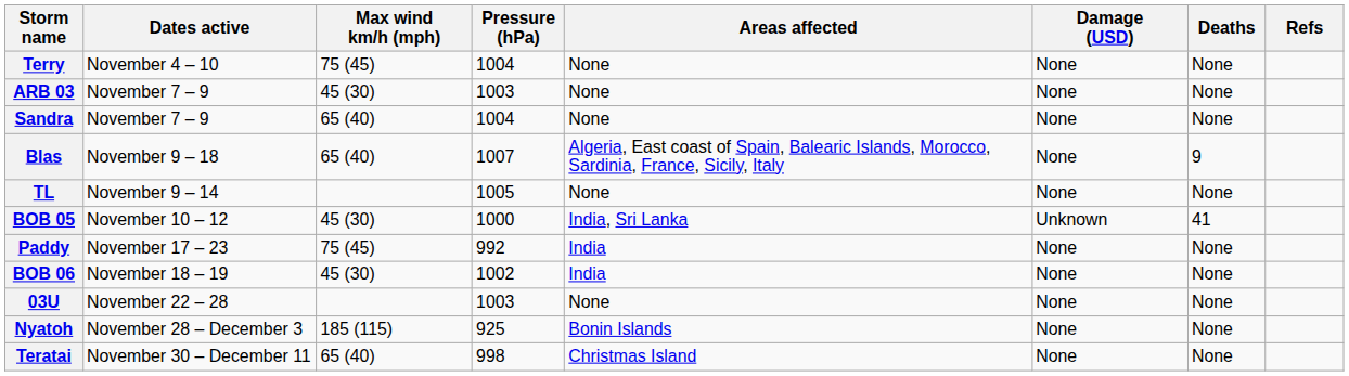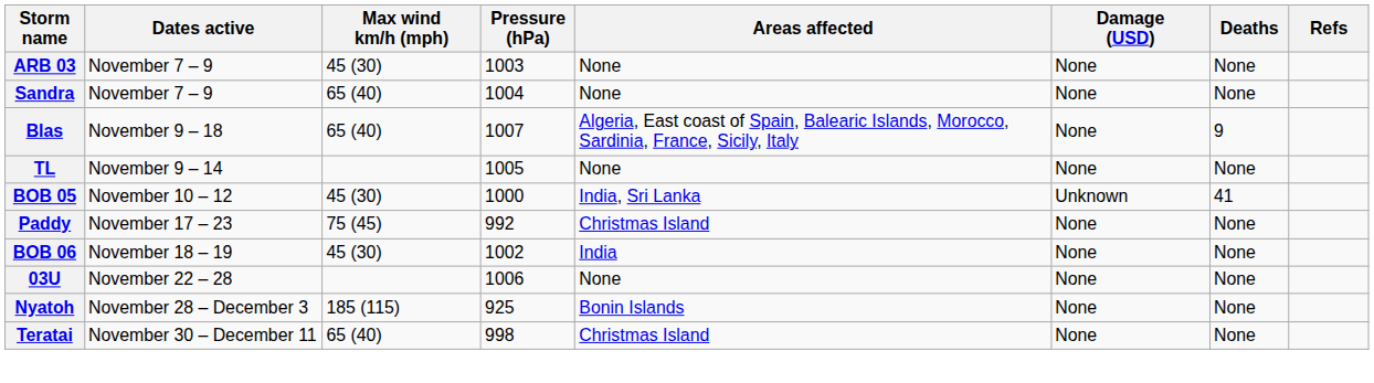 <table class="wikitable sortable">
 <tr>
 <th width="5%">Storm name</th>
 <th width="15%">Dates active</th>
 <th width="10%">Max wind<br>km/h (mph)</th>
 <th width="5%">Pressure<br>(hPa)</th>
 <th width="30%">Areas affected</th>
 <th width="10%">Damage<br>(<a href='#'>USD</a>)</th>
 <th width="5%">Deaths</th>
 <th width="5%">Refs</th>
-</tr>
-<tr>
-<th><a href='#'>Terry</a></th>
-<td>November 4 – 10</td>
-<td>75 (45)</td>
-<td>1004</td>
-<td>None</td>
-<td>None</td>
-<td>None</td>
-<td></td>
 </tr>
 <tr>
 <th><a href='#'>ARB 03</a></th>
 <td>November 7 – 9</td>
 <td>45 (30)</td>
 <td>1003</td>
 <td>None</td>
 <td>None</td>
 <td>None</td>
 <td></td>
 </tr>
 <tr>
 <th><a href='#'>Sandra</a></th>
 <td>November 7 – 9</td>
 <td>65 (40)</td>
 <td>1004</td>
 <td>None</td>
 <td>None</td>
 <td>None</td>
 <td></td>
 </tr>
 <tr>
 <th><a href='#'>Blas</a></th>
 <td>November 9 – 18</td>
 <td>65 (40)</td>
 <td>1007</td>
 <td><a href='#'>Algeria</a>, East coast of <a href='#'>Spain</a>, <a href='#'>Balearic Islands</a>, <a href='#'>Morocco</a>, <a href='#'>Sardinia</a>, <a href='#'>France</a>, <a href='#'>Sicily</a>, <a href='#'>Italy</a></td>
 <td>None</td>
 <td>9</td>
 <td></td>
 </tr>
 <tr>
 <th><a href='#'>TL</a></th>
 <td>November 9 – 14</td>
 <td></td>
 <td>1005</td>
 <td>None</td>
 <td>None</td>
 <td>None</td>
 <td></td>
 </tr>
 <tr>
 <th><a href='#'>BOB 05</a></th>
 <td>November 10 – 12</td>
 <td>45 (30)</td>
 <td>1000</td>
 <td><a href='#'>India</a>, <a href='#'>Sri Lanka</a></td>
 <td>Unknown</td>
 <td>41</td>
 <td></td>
 </tr>
 <tr>
 <th><a href='#'>Paddy</a></th>
 <td>November 17 – 23</td>
 <td>75 (45)</td>
 <td>992</td>
-<td><a href='#'>India</a></td>
+<td><a href='#'>Christmas Island</a></td>
 <td>None</td>
 <td>None</td>
 <td></td>
 </tr>
 <tr>
 <th><a href='#'>BOB 06</a></th>
 <td>November 18 – 19</td>
 <td>45 (30)</td>
 <td>1002</td>
 <td><a href='#'>India</a></td>
 <td>None</td>
 <td>None</td>
 <td></td>
 </tr>
 <tr>
 <th><a href='#'>03U</a></th>
 <td>November 22 – 28</td>
 <td></td>
-<td>1003</td>
+<td>1006</td>
 <td>None</td>
 <td>None</td>
 <td>None</td>
 <td></td>
 </tr>
 <tr>
 <th><a href='#'>Nyatoh</a></th>
 <td>November 28 – December 3</td>
 <td>185 (115)</td>
 <td>925</td>
 <td><a href='#'>Bonin Islands</a></td>
 <td>None</td>
 <td>None</td>
 <td></td>
 </tr>
 <tr>
 <th><a href='#'>Teratai</a></th>
 <td>November 30 – December 11</td>
 <td>65 (40)</td>
 <td>998</td>
 <td><a href='#'>Christmas Island</a></td>
 <td>None</td>
 <td>None</td>
 <td></td>
 </tr>
 </table>
